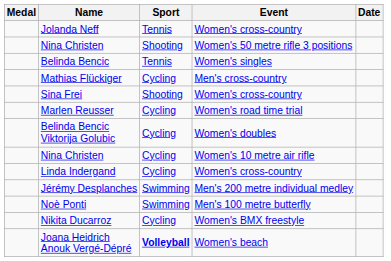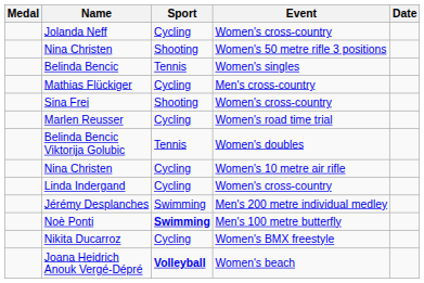 <table class="wikitable sortable" style="font-size: 95%;">
 <tr>
 <th>Medal</th>
 <th>Name</th>
 <th>Sport</th>
 <th>Event</th>
 <th>Date</th>
 </tr>
 <tr>
 <td></td>
 <td><a href='#'>Jolanda Neff</a></td>
-<td><a href='#'>Tennis</a></td>
+<td><a href='#'>Cycling</a></td>
 <td><a href='#'>Women's cross-country</a></td>
 <td></td>
 </tr>
 <tr>
 <td></td>
 <td><a href='#'>Nina Christen</a></td>
 <td><a href='#'>Shooting</a></td>
 <td><a href='#'>Women's 50 metre rifle 3 positions</a></td>
 <td></td>
 </tr>
 <tr>
 <td></td>
 <td><a href='#'>Belinda Bencic</a></td>
 <td><a href='#'>Tennis</a></td>
 <td><a href='#'>Women's singles</a></td>
 <td></td>
 </tr>
 <tr>
 <td></td>
 <td><a href='#'>Mathias Flückiger</a></td>
 <td><a href='#'>Cycling</a></td>
 <td><a href='#'>Men's cross-country</a></td>
 <td></td>
 </tr>
 <tr>
 <td></td>
 <td><a href='#'>Sina Frei</a></td>
 <td><a href='#'>Shooting</a></td>
 <td><a href='#'>Women's cross-country</a></td>
 <td></td>
 </tr>
 <tr>
 <td></td>
 <td><a href='#'>Marlen Reusser</a></td>
 <td><a href='#'>Cycling</a></td>
 <td><a href='#'>Women's road time trial</a></td>
 <td></td>
 </tr>
 <tr>
 <td></td>
 <td><a href='#'>Belinda Bencic</a><br><a href='#'>Viktorija Golubic</a></td>
-<td><a href='#'>Cycling</a></td>
+<td><a href='#'>Tennis</a></td>
 <td><a href='#'>Women's doubles</a></td>
 <td></td>
 </tr>
 <tr>
 <td></td>
 <td><a href='#'>Nina Christen</a></td>
 <td><a href='#'>Cycling</a></td>
 <td><a href='#'>Women's 10 metre air rifle</a></td>
 <td></td>
 </tr>
 <tr>
 <td></td>
 <td><a href='#'>Linda Indergand</a></td>
 <td><a href='#'>Cycling</a></td>
 <td><a href='#'>Women's cross-country</a></td>
 <td></td>
 </tr>
 <tr>
 <td></td>
 <td><a href='#'>Jérémy Desplanches</a></td>
 <td><a href='#'>Swimming</a></td>
 <td><a href='#'>Men's 200 metre individual medley</a></td>
 <td></td>
 </tr>
 <tr>
 <td></td>
 <td><a href='#'>Noè Ponti</a></td>
-<td><a href='#'>Swimming</a></td>
+<td><strong><a href='#'>Swimming</a></strong></td>
 <td><a href='#'>Men's 100 metre butterfly</a></td>
 <td></td>
 </tr>
 <tr>
 <td></td>
 <td><a href='#'>Nikita Ducarroz</a></td>
 <td><a href='#'>Cycling</a></td>
 <td><a href='#'>Women's BMX freestyle</a></td>
 <td></td>
 </tr>
 <tr>
 <td></td>
 <td><a href='#'>Joana Heidrich</a><br><a href='#'>Anouk Vergé-Dépré</a></td>
 <td><strong><a href='#'>Volleyball</a></strong></td>
 <td><a href='#'>Women's beach</a></td>
 <td></td>
 </tr>
 </table>
